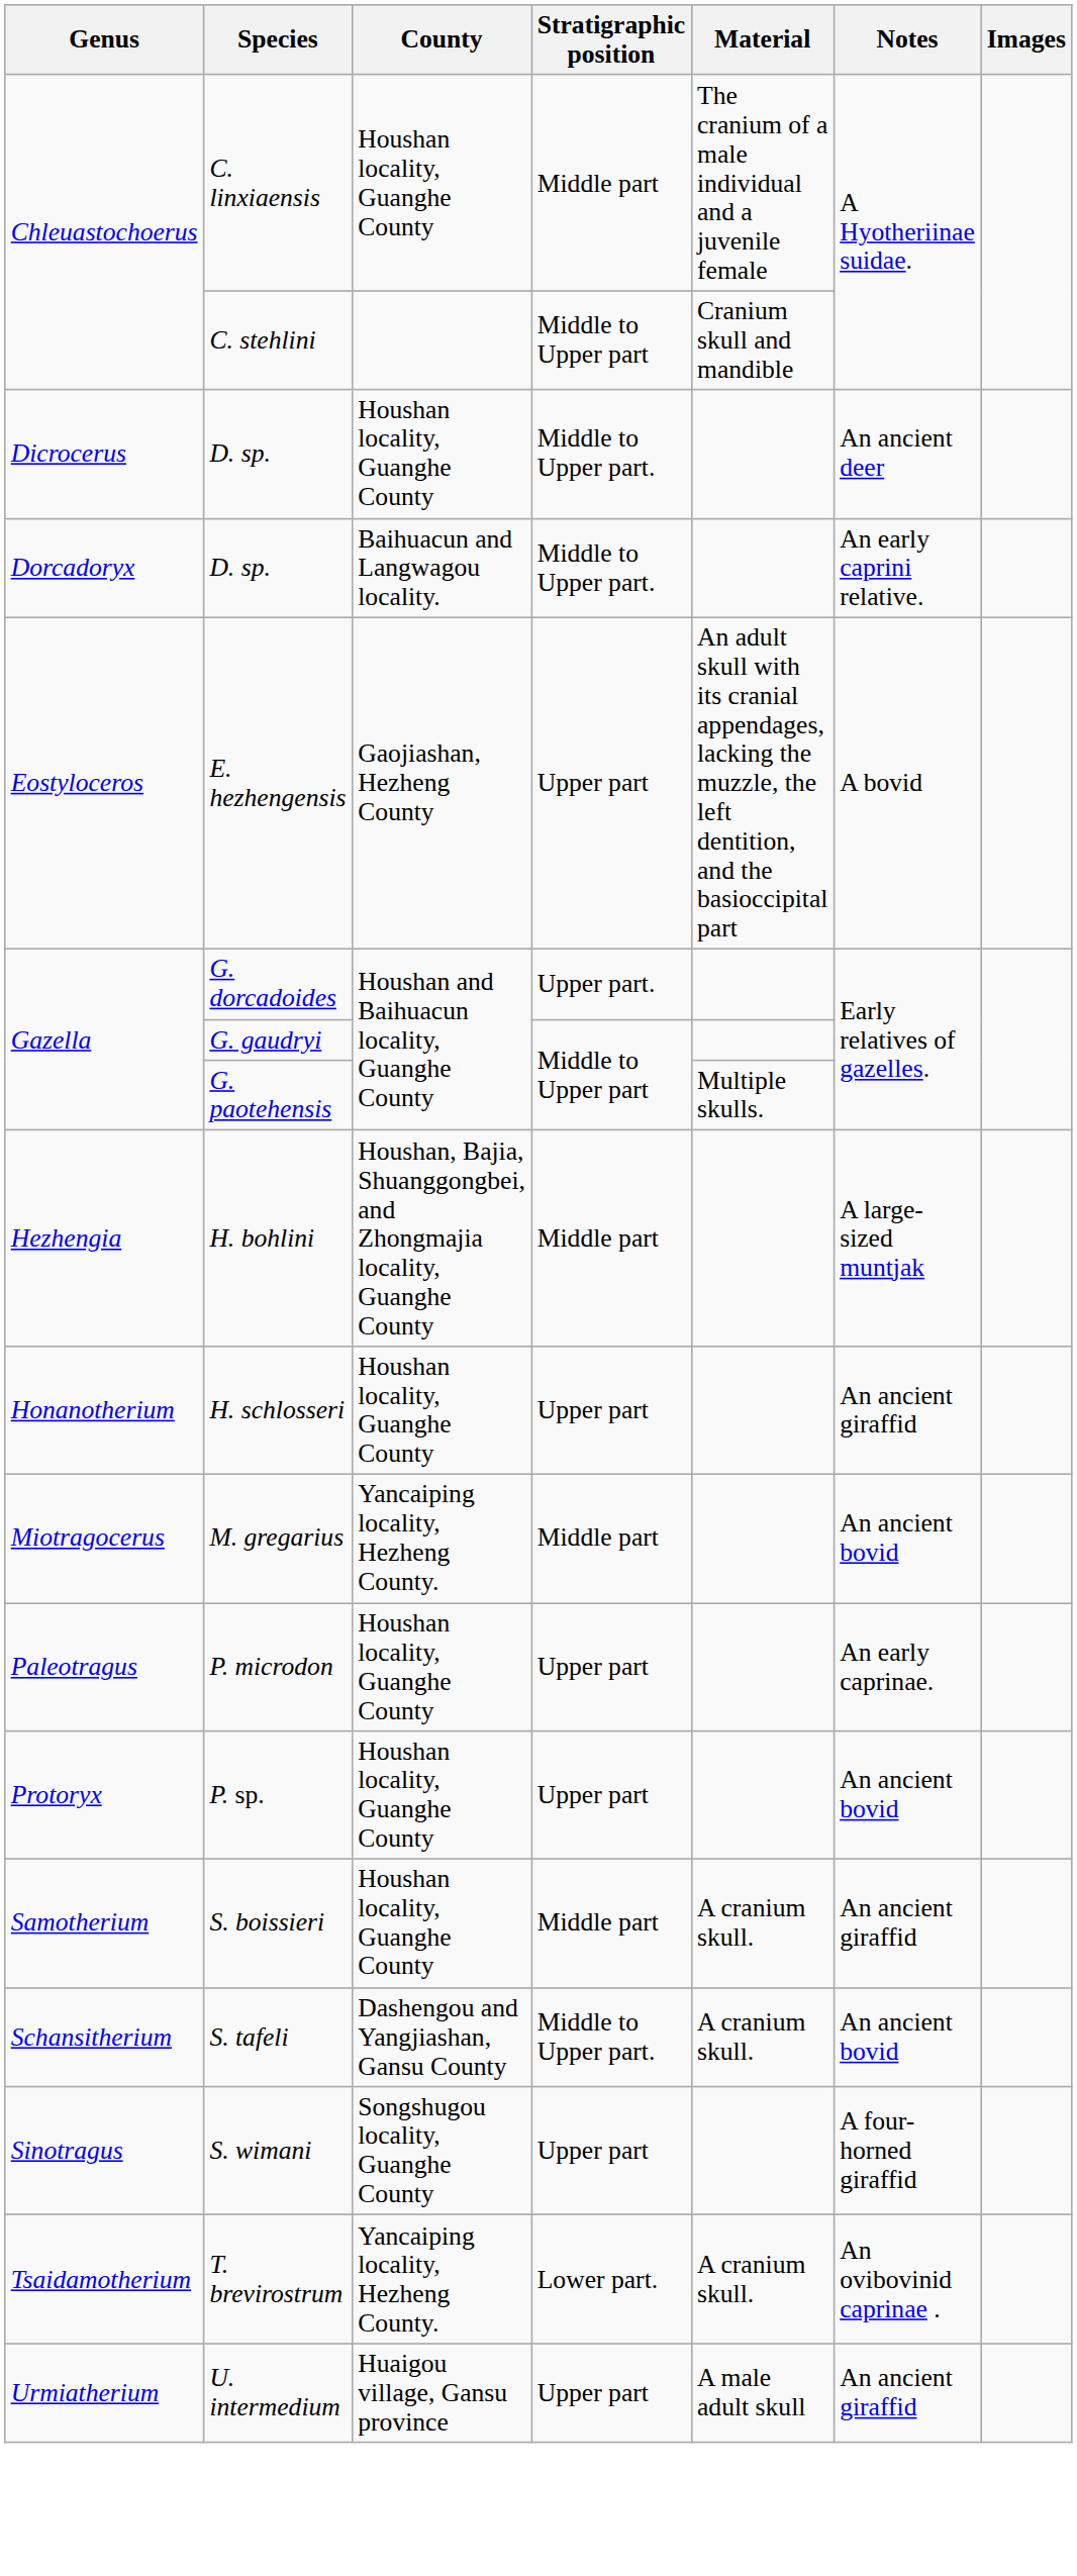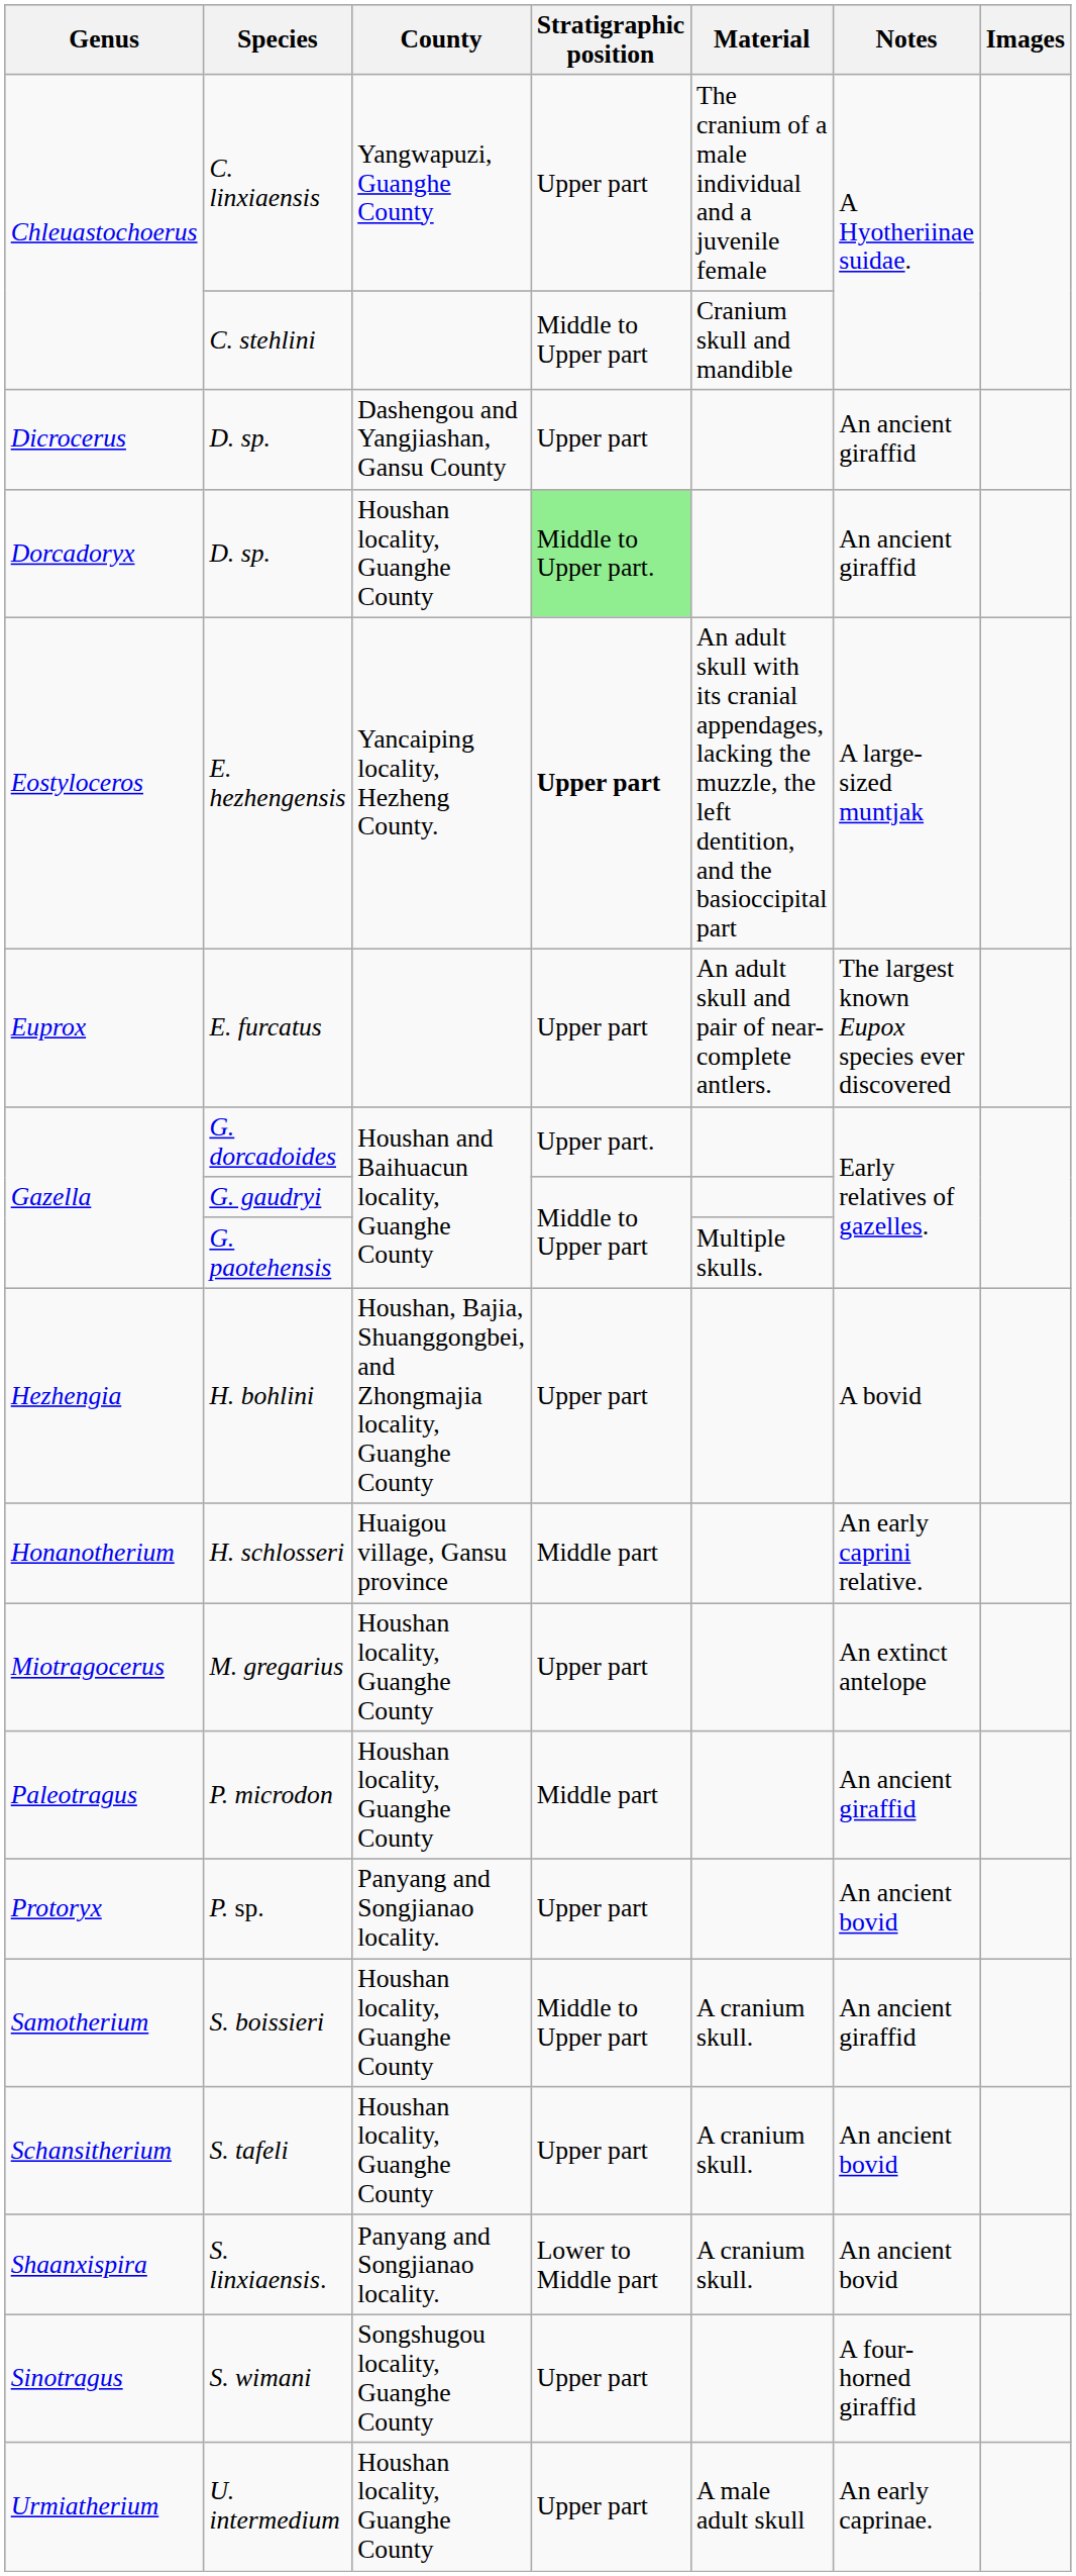 <table class="wikitable">
 <tr>
 <th>Genus</th>
 <th>Species</th>
 <th>County</th>
 <th>Stratigraphic position</th>
 <th>Material</th>
 <th>Notes</th>
 <th>Images</th>
 </tr>
 <tr>
 <td rowspan = 2><em><a href='#'>Chleuastochoerus</a></em></td>
 <td><em>C. linxiaensis</em></td>
-<td>Houshan locality, Guanghe County</td>
-<td>Middle part</td>
+<td>Yangwapuzi, <a href='#'>Guanghe County</a></td>
+<td>Upper part</td>
 <td>The cranium of a male individual and a juvenile female</td>
 <td rowspan = 2>A <a href='#'>Hyotheriinae</a> <a href='#'>suidae</a>.</td>
 <td rowspan = 2></td>
 </tr>
 <tr>
 <td><em>C. stehlini</em></td>
 <td></td>
 <td>Middle to Upper part</td>
 <td>Cranium skull and mandible</td>
 </tr>
 <tr>
 <td><em><a href='#'>Dicrocerus</a></em></td>
 <td><em>D. sp.</em></td>
-<td>Houshan locality, Guanghe County</td>
-<td>Middle to Upper part.</td>
+<td>Dashengou and Yangjiashan, Gansu County</td>
+<td>Upper part</td>
 <td></td>
-<td>An ancient <a href='#'>deer</a></td>
+<td>An ancient giraffid</td>
 <td></td>
 </tr>
 <tr>
 <td><em><a href='#'>Dorcadoryx</a></em></td>
 <td><em>D. sp.</em></td>
-<td>Baihuacun and Langwagou locality.</td>
-<td>Middle to Upper part.</td>
+<td>Houshan locality, Guanghe County</td>
+<td style="background: lightgreen;">Middle to Upper part.</td>
 <td></td>
-<td>An early <a href='#'>caprini</a> relative.</td>
+<td>An ancient giraffid</td>
 <td></td>
 </tr>
 <tr>
 <td><em><a href='#'>Eostyloceros</a></em></td>
 <td><em>E. hezhengensis</em></td>
-<td>Gaojiashan, Hezheng County</td>
+<td>Yancaiping locality, Hezheng County.</td>
+<td><strong>Upper part</strong></td>
+<td>An adult skull with its cranial appendages, lacking the muzzle, the left dentition, and the basioccipital part</td>
+<td>A large-sized <a href='#'>muntjak</a></td>
+<td></td>
+</tr>
+<tr>
+<td><em><a href='#'>Euprox</a></em></td>
+<td><em>E. furcatus</em></td>
+<td></td>
 <td>Upper part</td>
-<td>An adult skull with its cranial appendages, lacking the muzzle, the left dentition, and the basioccipital part</td>
-<td>A bovid</td>
+<td>An adult skull and pair of near-complete antlers.</td>
+<td>The largest known <em>Eupox</em> species ever discovered</td>
 <td></td>
 </tr>
 <tr>
 <td rowspan = 3><em><a href='#'>Gazella</a></em></td>
 <td><em><a href='#'>G.  dorcadoides</a></em></td>
 <td rowspan = 3>Houshan and Baihuacun locality, Guanghe County</td>
 <td>Upper part.</td>
 <td></td>
 <td rowspan = 3>Early relatives of <a href='#'>gazelles</a>.</td>
 <td rowspan = 3></td>
 </tr>
 <tr>
 <td><em><a href='#'> G. gaudryi</a></em></td>
 <td rowspan = 2>Middle to Upper part</td>
 <td></td>
 </tr>
 <tr>
 <td><em><a href='#'>G. paotehensis</a></em></td>
 <td>Multiple skulls.</td>
 </tr>
 <tr>
 <td><em><a href='#'>Hezhengia</a></em></td>
 <td><em>H. bohlini</em></td>
 <td>Houshan, Bajia, Shuanggongbei, and Zhongmajia locality, Guanghe County</td>
-<td>Middle part</td>
+<td>Upper part</td>
 <td></td>
-<td>A large-sized <a href='#'>muntjak</a></td>
+<td>A bovid</td>
 <td></td>
 </tr>
 <tr>
 <td><em><a href='#'>Honanotherium</a></em></td>
 <td><em>H. schlosseri</em></td>
-<td>Houshan locality, Guanghe County</td>
-<td>Upper part</td>
+<td>Huaigou village, Gansu province</td>
+<td>Middle part</td>
 <td></td>
-<td>An ancient giraffid</td>
+<td>An early <a href='#'>caprini</a> relative.</td>
 <td></td>
 </tr>
 <tr>
 <td><em><a href='#'>Miotragocerus</a></em></td>
 <td><em>M. gregarius</em></td>
-<td>Yancaiping locality, Hezheng County.</td>
-<td>Middle part</td>
+<td>Houshan locality, Guanghe County</td>
+<td>Upper part</td>
 <td></td>
-<td>An ancient <a href='#'>bovid</a></td>
+<td>An extinct antelope</td>
 <td></td>
 </tr>
 <tr>
 <td><em><a href='#'>Paleotragus</a></em></td>
 <td><em>P. microdon</em></td>
 <td>Houshan locality, Guanghe County</td>
-<td>Upper part</td>
+<td>Middle part</td>
 <td></td>
-<td>An early caprinae.</td>
+<td>An ancient <a href='#'>giraffid</a></td>
 <td></td>
 </tr>
 <tr>
 <td><em><a href='#'>Protoryx</a></em></td>
 <td><em>P.</em> sp.</td>
-<td>Houshan locality, Guanghe County</td>
+<td>Panyang and Songjianao locality.</td>
 <td>Upper part</td>
 <td></td>
 <td>An ancient <a href='#'>bovid</a></td>
 <td></td>
 </tr>
 <tr>
 <td><em><a href='#'>Samotherium</a></em></td>
 <td><em>S. boissieri</em></td>
 <td>Houshan locality, Guanghe County</td>
-<td>Middle part</td>
+<td>Middle to Upper part</td>
 <td>A cranium skull.</td>
 <td>An ancient giraffid</td>
 <td></td>
 </tr>
 <tr>
 <td><em><a href='#'>Schansitherium</a></em></td>
 <td><em>S. tafeli</em></td>
-<td>Dashengou and Yangjiashan, Gansu County</td>
-<td>Middle to Upper part.</td>
+<td>Houshan locality, Guanghe County</td>
+<td>Upper part</td>
 <td>A cranium skull.</td>
 <td>An ancient <a href='#'>bovid</a></td>
+<td></td>
+</tr>
+<tr>
+<td><em><a href='#'>Shaanxispira</a></em></td>
+<td><em>S. linxiaensis</em>.</td>
+<td>Panyang and Songjianao locality.</td>
+<td>Lower to Middle part</td>
+<td>A cranium skull.</td>
+<td>An ancient bovid</td>
 <td></td>
 </tr>
 <tr>
 <td><em><a href='#'>Sinotragus</a></em></td>
 <td><em>S. wimani</em></td>
 <td>Songshugou locality, Guanghe County</td>
 <td>Upper part</td>
 <td></td>
 <td>A four-horned giraffid</td>
 <td></td>
 </tr>
 <tr>
-<td><em><a href='#'>Tsaidamotherium</a></em> </td>
-<td><em>T. brevirostrum</em></td>
-<td>Yancaiping locality, Hezheng County.</td>
-<td>Lower part.</td>
-<td>A cranium skull.</td>
-<td>An ovibovinid <a href='#'>caprinae</a> .</td>
-<td></td>
-</tr>
-<tr>
 <td><em><a href='#'>Urmiatherium</a></em></td>
 <td><em>U. intermedium</em></td>
-<td>Huaigou village, Gansu province</td>
+<td>Houshan locality, Guanghe County</td>
 <td>Upper part</td>
 <td>A male adult skull</td>
-<td>An ancient <a href='#'>giraffid</a></td>
+<td>An early caprinae.</td>
 <td></td>
 </tr>
 </table>
